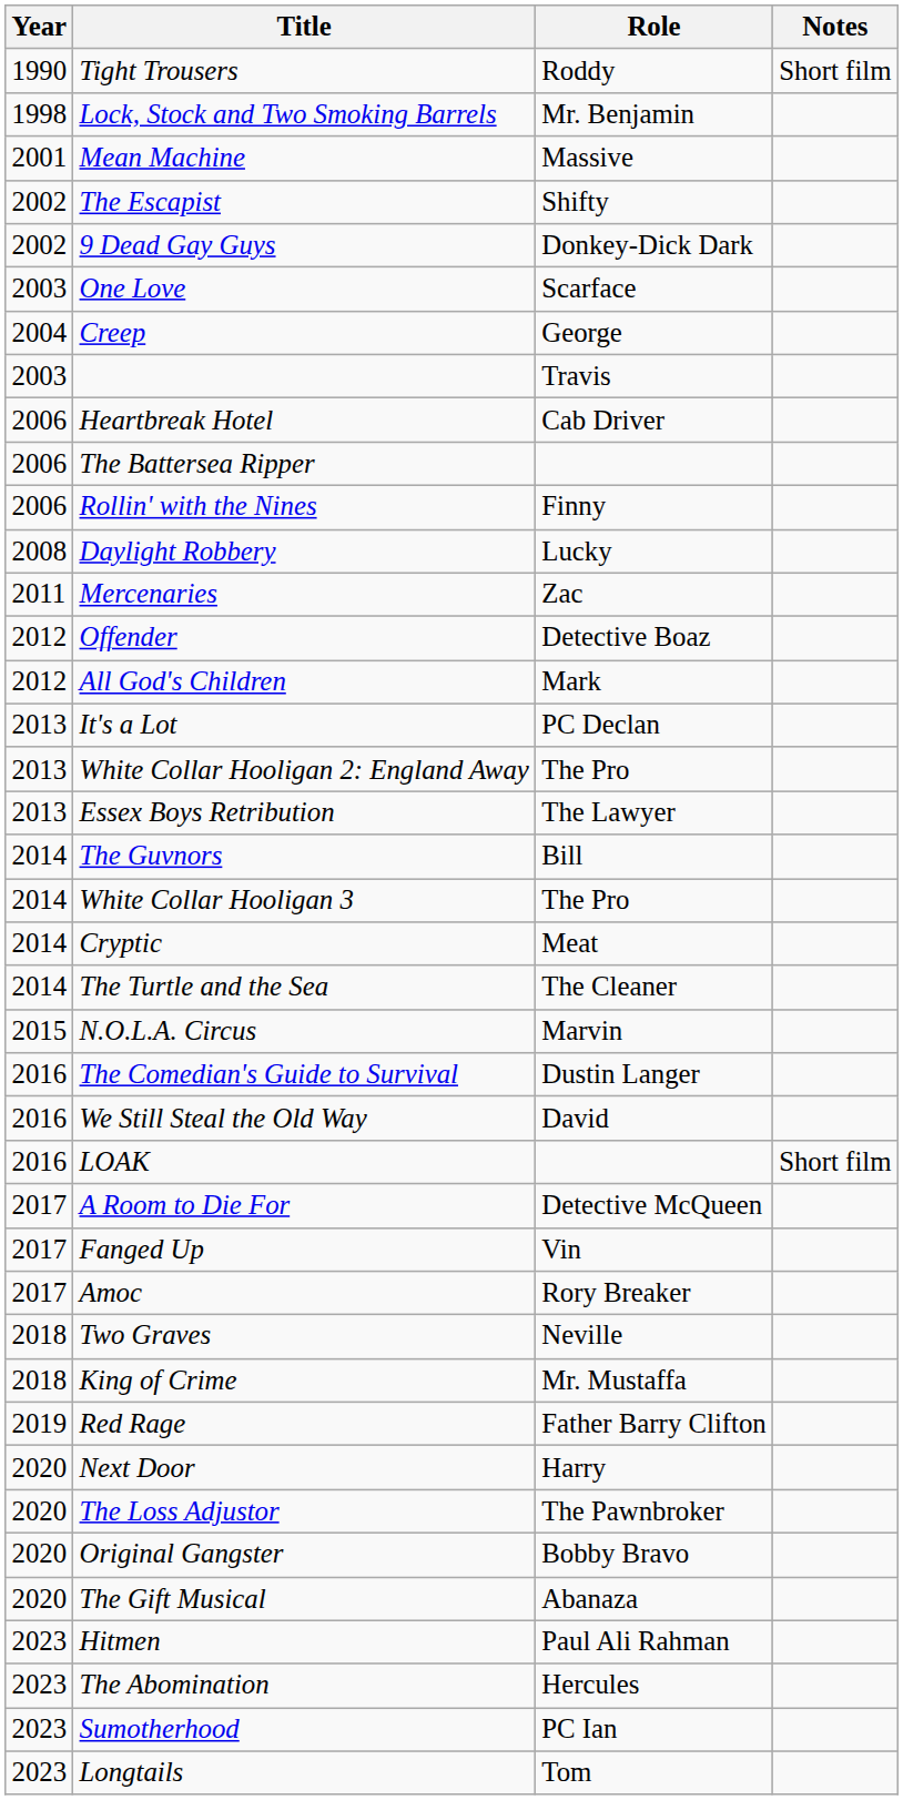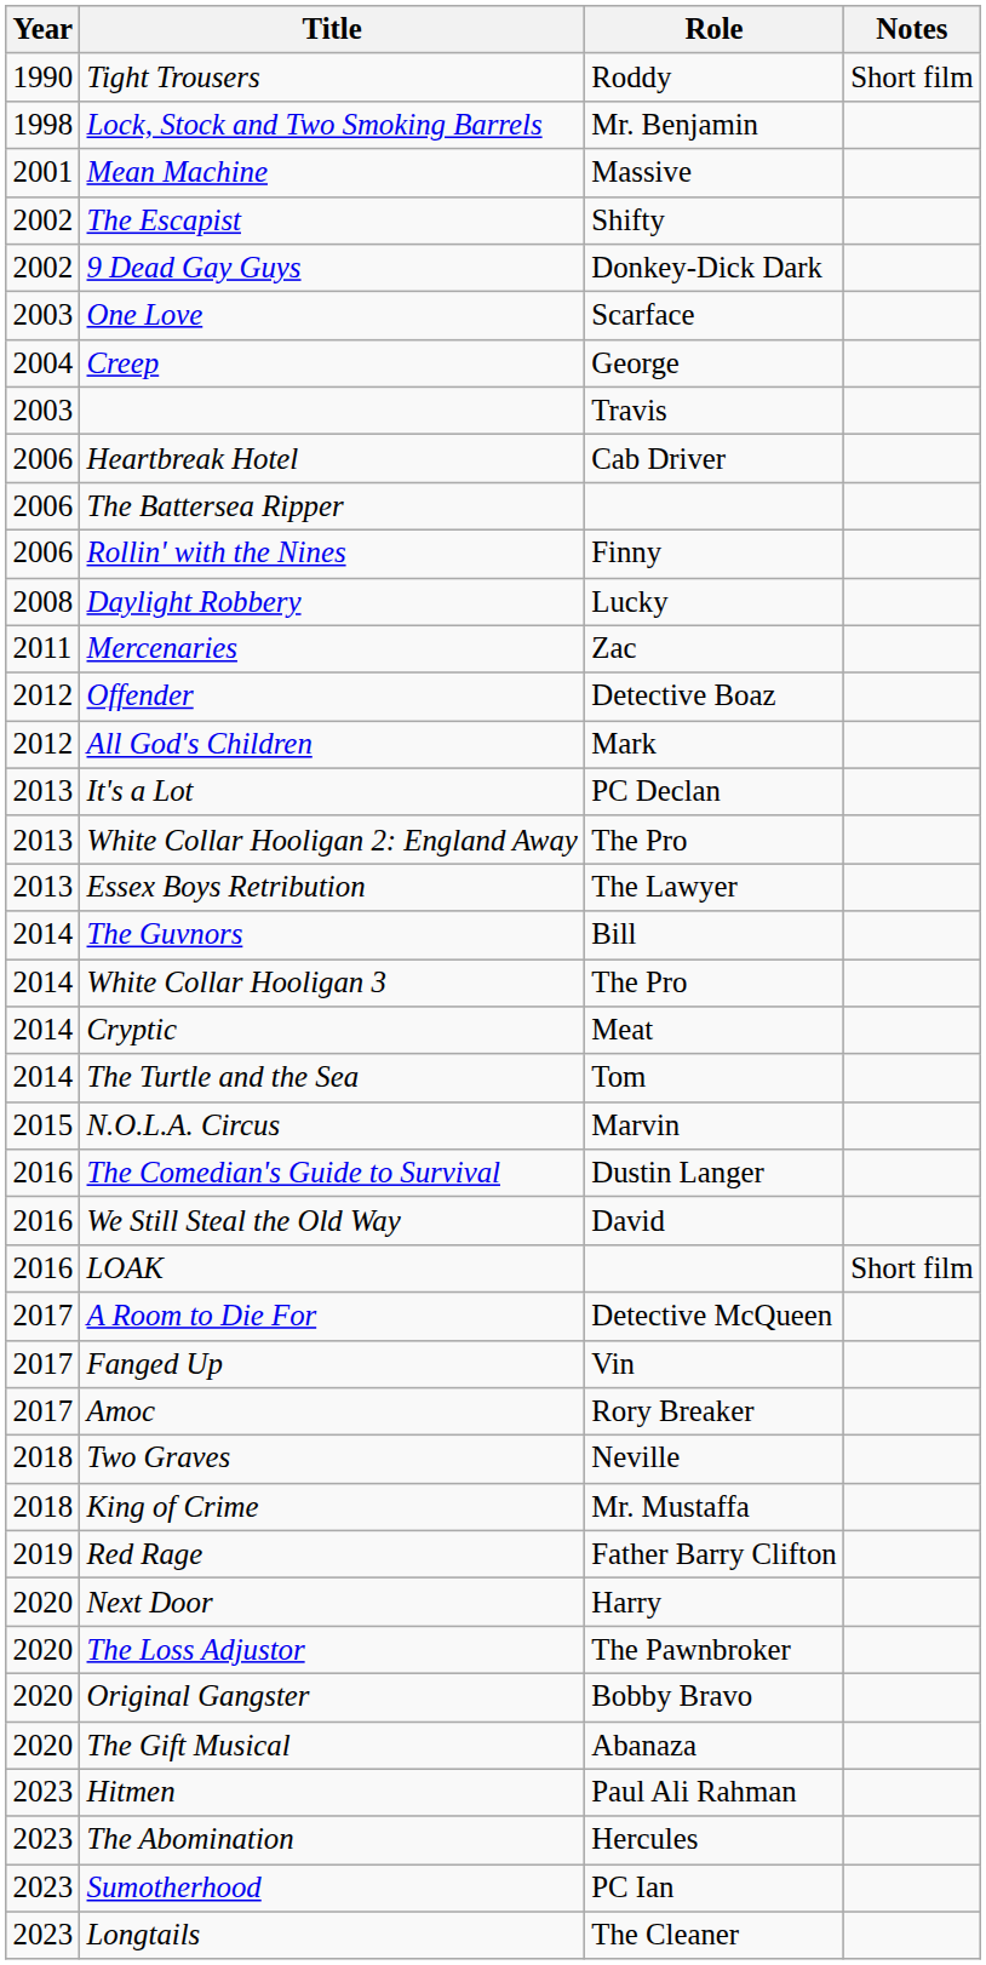 <table class="wikitable sortable">
 <tr>
 <th>Year</th>
 <th>Title</th>
 <th>Role</th>
 <th class="unsortable">Notes</th>
 </tr>
 <tr>
 <td>1990</td>
 <td><em>Tight Trousers</em></td>
 <td>Roddy</td>
 <td>Short film</td>
 </tr>
 <tr>
 <td>1998</td>
 <td><em><a href='#'>Lock, Stock and Two Smoking Barrels</a></em></td>
 <td>Mr. Benjamin</td>
 <td></td>
 </tr>
 <tr>
 <td>2001</td>
 <td><a href='#'><em>Mean Machine</em></a></td>
 <td>Massive</td>
 <td></td>
 </tr>
 <tr>
 <td>2002</td>
 <td><a href='#'><em>The Escapist</em></a></td>
 <td>Shifty</td>
 <td></td>
 </tr>
 <tr>
 <td>2002</td>
 <td><em><a href='#'>9 Dead Gay Guys</a></em></td>
 <td>Donkey-Dick Dark</td>
 <td></td>
 </tr>
 <tr>
 <td>2003</td>
 <td><a href='#'><em>One Love</em></a></td>
 <td>Scarface</td>
 <td></td>
 </tr>
 <tr>
 <td>2004</td>
 <td><a href='#'><em>Creep</em></a></td>
 <td>George</td>
 <td></td>
 </tr>
 <tr>
 <td>2003</td>
 <td><em></em></td>
 <td>Travis</td>
 <td></td>
 </tr>
 <tr>
 <td>2006</td>
 <td><em>Heartbreak Hotel</em></td>
 <td>Cab Driver</td>
 <td></td>
 </tr>
 <tr>
 <td>2006</td>
 <td><em>The Battersea Ripper</em></td>
 <td></td>
 <td></td>
 </tr>
 <tr>
 <td>2006</td>
 <td><em><a href='#'>Rollin' with the Nines</a></em></td>
 <td>Finny</td>
 <td></td>
 </tr>
 <tr>
 <td>2008</td>
 <td><a href='#'><em>Daylight Robbery</em></a></td>
 <td>Lucky</td>
 <td></td>
 </tr>
 <tr>
 <td>2011</td>
 <td><a href='#'><em>Mercenaries</em></a></td>
 <td>Zac</td>
 <td></td>
 </tr>
 <tr>
 <td>2012</td>
 <td><a href='#'><em>Offender</em></a></td>
 <td>Detective Boaz</td>
 <td></td>
 </tr>
 <tr>
 <td>2012</td>
 <td><a href='#'><em>All God's Children</em></a></td>
 <td>Mark</td>
 <td></td>
 </tr>
 <tr>
 <td>2013</td>
 <td><em>It's a Lot</em></td>
 <td>PC Declan</td>
 <td></td>
 </tr>
 <tr>
 <td>2013</td>
 <td><em>White Collar Hooligan 2: England Away</em></td>
 <td>The Pro</td>
 <td></td>
 </tr>
 <tr>
 <td>2013</td>
 <td><em>Essex Boys Retribution</em></td>
 <td>The Lawyer</td>
 <td></td>
 </tr>
 <tr>
 <td>2014</td>
 <td><em><a href='#'>The Guvnors</a></em></td>
 <td>Bill</td>
 <td></td>
 </tr>
 <tr>
 <td>2014</td>
 <td><em>White Collar Hooligan 3</em></td>
 <td>The Pro</td>
 <td></td>
 </tr>
 <tr>
 <td>2014</td>
 <td><em>Cryptic</em></td>
 <td>Meat</td>
 <td></td>
 </tr>
 <tr>
 <td>2014</td>
 <td><em>The Turtle and the Sea</em></td>
-<td>The Cleaner</td>
+<td>Tom</td>
 <td></td>
 </tr>
 <tr>
 <td>2015</td>
 <td><em>N.O.L.A. Circus</em></td>
 <td>Marvin</td>
 <td></td>
 </tr>
 <tr>
 <td>2016</td>
 <td><em><a href='#'>The Comedian's Guide to Survival</a></em></td>
 <td>Dustin Langer</td>
 <td></td>
 </tr>
 <tr>
 <td>2016</td>
 <td><em>We Still Steal the Old Way</em></td>
 <td>David</td>
 <td></td>
 </tr>
 <tr>
 <td>2016</td>
 <td><em>LOAK</em></td>
 <td></td>
 <td>Short film</td>
 </tr>
 <tr>
 <td>2017</td>
 <td><em><a href='#'>A Room to Die For</a></em></td>
 <td>Detective McQueen</td>
 <td></td>
 </tr>
 <tr>
 <td>2017</td>
 <td><em>Fanged Up</em></td>
 <td>Vin</td>
 <td></td>
 </tr>
 <tr>
 <td>2017</td>
 <td><em>Amoc</em></td>
 <td>Rory Breaker</td>
 <td></td>
 </tr>
 <tr>
 <td>2018</td>
 <td><em>Two Graves</em></td>
 <td>Neville</td>
 <td></td>
 </tr>
 <tr>
 <td>2018</td>
 <td><em>King of Crime</em></td>
 <td>Mr. Mustaffa</td>
 <td></td>
 </tr>
 <tr>
 <td>2019</td>
 <td><em>Red Rage</em></td>
 <td>Father Barry Clifton</td>
 <td></td>
 </tr>
 <tr>
 <td>2020</td>
 <td><em>Next Door</em></td>
 <td>Harry</td>
 <td></td>
 </tr>
 <tr>
 <td>2020</td>
 <td><em><a href='#'>The Loss Adjustor</a></em></td>
 <td>The Pawnbroker</td>
 <td></td>
 </tr>
 <tr>
 <td>2020</td>
 <td><em>Original Gangster</em></td>
 <td>Bobby Bravo</td>
 <td></td>
 </tr>
 <tr>
 <td>2020</td>
 <td><em>The Gift Musical</em></td>
 <td>Abanaza</td>
 <td></td>
 </tr>
 <tr>
 <td>2023</td>
 <td><em>Hitmen</em></td>
 <td>Paul Ali Rahman</td>
 <td></td>
 </tr>
 <tr>
 <td>2023</td>
 <td><em>The Abomination</em></td>
 <td>Hercules</td>
 <td></td>
 </tr>
 <tr>
 <td>2023</td>
 <td><em><a href='#'>Sumotherhood</a></em></td>
 <td>PC Ian</td>
 <td></td>
 </tr>
 <tr>
 <td>2023</td>
 <td><em>Longtails</em></td>
-<td>Tom</td>
+<td>The Cleaner</td>
 <td></td>
 </tr>
 </table>
